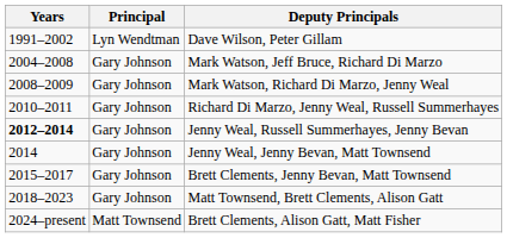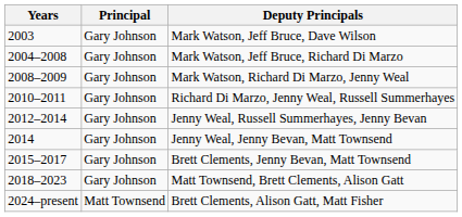 <table class="wikitable">
 <tr>
 <th>Years</th>
 <th>Principal</th>
 <th>Deputy Principals</th>
 </tr>
 <tr>
-<td>1991–2002</td>
-<td>Lyn Wendtman</td>
-<td>Dave Wilson, Peter Gillam</td>
+<td>2003</td>
+<td>Gary Johnson</td>
+<td>Mark Watson, Jeff Bruce, Dave Wilson</td>
 </tr>
 <tr>
 <td>2004–2008</td>
 <td>Gary Johnson</td>
 <td>Mark Watson, Jeff Bruce, Richard Di Marzo</td>
 </tr>
 <tr>
 <td>2008–2009</td>
 <td>Gary Johnson</td>
 <td>Mark Watson, Richard Di Marzo, Jenny Weal</td>
 </tr>
 <tr |->
 <td>2010–2011</td>
 <td>Gary Johnson</td>
 <td>Richard Di Marzo, Jenny Weal, Russell Summerhayes</td>
 </tr>
 <tr |->
-<td><strong>2012–2014</strong></td>
+<td>2012–2014</td>
 <td>Gary Johnson</td>
 <td>Jenny Weal, Russell Summerhayes, Jenny Bevan</td>
 </tr>
 <tr |->
 <td>2014</td>
 <td>Gary Johnson</td>
 <td>Jenny Weal, Jenny Bevan, Matt Townsend</td>
 </tr>
 <tr |->
 <td>2015–2017</td>
 <td>Gary Johnson</td>
 <td>Brett Clements, Jenny Bevan, Matt Townsend</td>
 </tr>
 <tr |->
 <td>2018–2023</td>
 <td>Gary Johnson</td>
 <td>Matt Townsend, Brett Clements, Alison Gatt</td>
 </tr>
 <tr |->
 <td>2024–present</td>
 <td>Matt Townsend</td>
 <td>Brett Clements, Alison Gatt, Matt Fisher</td>
 </tr>
 </table>
